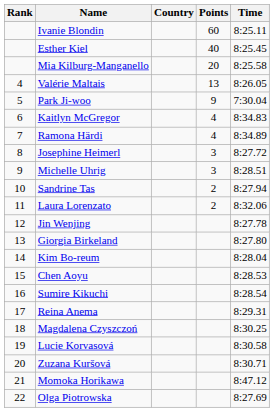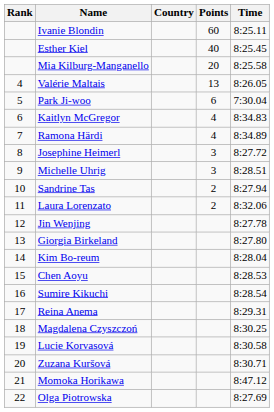 <table class="wikitable sortable" style="text-align:center">
 <tr>
 <th>Rank</th>
 <th>Name</th>
 <th>Country</th>
 <th>Points</th>
 <th>Time</th>
 </tr>
 <tr>
 <td></td>
 <td align=left><a href='#'>Ivanie Blondin</a></td>
 <td align=left></td>
 <td>60</td>
 <td>8:25.11</td>
 </tr>
 <tr>
 <td></td>
 <td align=left><a href='#'>Esther Kiel</a></td>
 <td align=left></td>
 <td>40</td>
 <td>8:25.45</td>
 </tr>
 <tr>
 <td></td>
 <td align=left><a href='#'>Mia Kilburg-Manganello</a></td>
 <td align=left></td>
 <td>20</td>
 <td>8:25.58</td>
 </tr>
 <tr>
 <td>4</td>
 <td align=left><a href='#'>Valérie Maltais</a></td>
 <td align=left></td>
 <td>13</td>
 <td>8:26.05</td>
 </tr>
 <tr>
 <td>5</td>
 <td align=left><a href='#'>Park Ji-woo</a></td>
 <td align=left></td>
-<td>9</td>
+<td>6</td>
 <td>7:30.04</td>
 </tr>
 <tr>
 <td>6</td>
 <td align=left><a href='#'>Kaitlyn McGregor</a></td>
 <td align=left></td>
 <td>4</td>
 <td>8:34.83</td>
 </tr>
 <tr>
 <td>7</td>
 <td align=left><a href='#'>Ramona Härdi</a></td>
 <td align=left></td>
 <td>4</td>
 <td>8:34.89</td>
 </tr>
 <tr>
 <td>8</td>
 <td align=left><a href='#'>Josephine Heimerl</a></td>
 <td align=left></td>
 <td>3</td>
 <td>8:27.72</td>
 </tr>
 <tr>
 <td>9</td>
 <td align=left><a href='#'>Michelle Uhrig</a></td>
 <td align=left></td>
 <td>3</td>
 <td>8:28.51</td>
 </tr>
 <tr>
 <td>10</td>
 <td align=left><a href='#'>Sandrine Tas</a></td>
 <td align=left></td>
 <td>2</td>
 <td>8:27.94</td>
 </tr>
 <tr>
 <td>11</td>
 <td align=left><a href='#'>Laura Lorenzato</a></td>
 <td align=left></td>
 <td>2</td>
 <td>8:32.06</td>
 </tr>
 <tr>
 <td>12</td>
 <td align=left><a href='#'>Jin Wenjing</a></td>
 <td align=left></td>
 <td></td>
 <td>8:27.78</td>
 </tr>
 <tr>
 <td>13</td>
 <td align=left><a href='#'>Giorgia Birkeland</a></td>
 <td align=left></td>
 <td></td>
 <td>8:27.80</td>
 </tr>
 <tr>
 <td>14</td>
 <td align=left><a href='#'>Kim Bo-reum</a></td>
 <td align=left></td>
 <td></td>
 <td>8:28.04</td>
 </tr>
 <tr>
 <td>15</td>
 <td align=left><a href='#'>Chen Aoyu</a></td>
 <td align=left></td>
 <td></td>
 <td>8:28.53</td>
 </tr>
 <tr>
 <td>16</td>
 <td align=left><a href='#'>Sumire Kikuchi</a></td>
 <td align=left></td>
 <td></td>
 <td>8:28.54</td>
 </tr>
 <tr>
 <td>17</td>
 <td align=left><a href='#'>Reina Anema</a></td>
 <td align=left></td>
 <td></td>
 <td>8:29.31</td>
 </tr>
 <tr>
 <td>18</td>
 <td align=left><a href='#'>Magdalena Czyszczoń</a></td>
 <td align=left></td>
 <td></td>
 <td>8:30.25</td>
 </tr>
 <tr>
 <td>19</td>
 <td align=left><a href='#'>Lucie Korvasová</a></td>
 <td align=left></td>
 <td></td>
 <td>8:30.58</td>
 </tr>
 <tr>
 <td>20</td>
 <td align=left><a href='#'>Zuzana Kuršová</a></td>
 <td align=left></td>
 <td></td>
 <td>8:30.71</td>
 </tr>
 <tr>
 <td>21</td>
 <td align=left><a href='#'>Momoka Horikawa</a></td>
 <td align=left></td>
 <td></td>
 <td>8:47.12</td>
 </tr>
 <tr>
 <td>22</td>
 <td align=left><a href='#'>Olga Piotrowska</a></td>
 <td align=left></td>
 <td></td>
 <td>8:27.69</td>
 </tr>
 </table>
